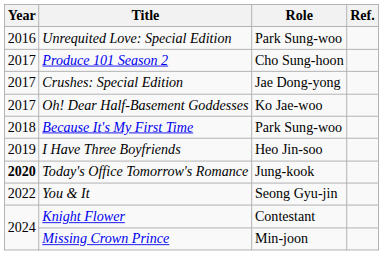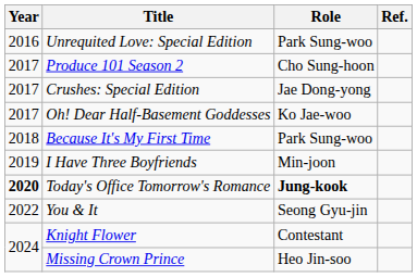 <table class="wikitable">
 <tr>
 <th>Year</th>
 <th>Title</th>
 <th>Role</th>
 <th>Ref.</th>
 </tr>
 <tr>
 <td>2016</td>
 <td><em>Unrequited Love: Special Edition</em></td>
 <td>Park Sung-woo</td>
 <td></td>
 </tr>
 <tr>
 <td>2017</td>
 <td><em><a href='#'>Produce 101 Season 2</a></em></td>
 <td>Cho Sung-hoon</td>
 <td></td>
 </tr>
 <tr>
 <td>2017</td>
 <td><em>Crushes: Special Edition</em></td>
 <td>Jae Dong-yong</td>
 <td></td>
 </tr>
 <tr>
 <td>2017</td>
 <td><em>Oh! Dear Half-Basement Goddesses</em></td>
 <td>Ko Jae-woo</td>
 <td></td>
 </tr>
 <tr>
 <td>2018</td>
 <td><em><a href='#'>Because It's My First Time</a></em></td>
 <td>Park Sung-woo</td>
 <td></td>
 </tr>
 <tr>
 <td>2019</td>
 <td><em>I Have Three Boyfriends</em></td>
-<td>Heo Jin-soo</td>
+<td>Min-joon</td>
 <td></td>
 </tr>
 <tr>
 <td><strong>2020</strong></td>
 <td><em>Today's Office Tomorrow's Romance</em></td>
-<td>Jung-kook</td>
+<td><strong>Jung-kook</strong></td>
 <td></td>
 </tr>
 <tr>
 <td>2022</td>
 <td><em>You & It</em></td>
 <td>Seong Gyu-jin</td>
 <td></td>
 </tr>
 <tr>
 <td rowspan="2">2024</td>
 <td><em><a href='#'>Knight Flower</a></em></td>
 <td>Contestant</td>
 <td></td>
 </tr>
 <tr>
 <td><em><a href='#'>Missing Crown Prince</a></em></td>
-<td>Min-joon</td>
+<td>Heo Jin-soo</td>
 <td></td>
 </tr>
 </table>
